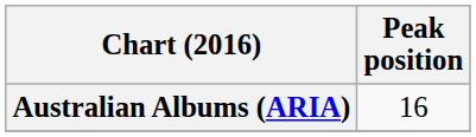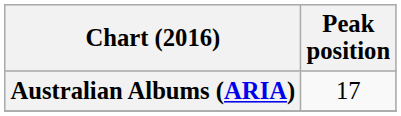 <table class="wikitable sortable plainrowheaders" style="text-align:center">
 <tr>
 <th scope="col">Chart (2016)</th>
 <th scope="col">Peak<br> position</th>
 </tr>
 <tr>
 <th scope="row">Australian Albums (<a href='#'>ARIA</a>)</th>
-<td>16</td>
+<td>17</td>
 </tr>
 <tr>
 </tr>
 </table>
